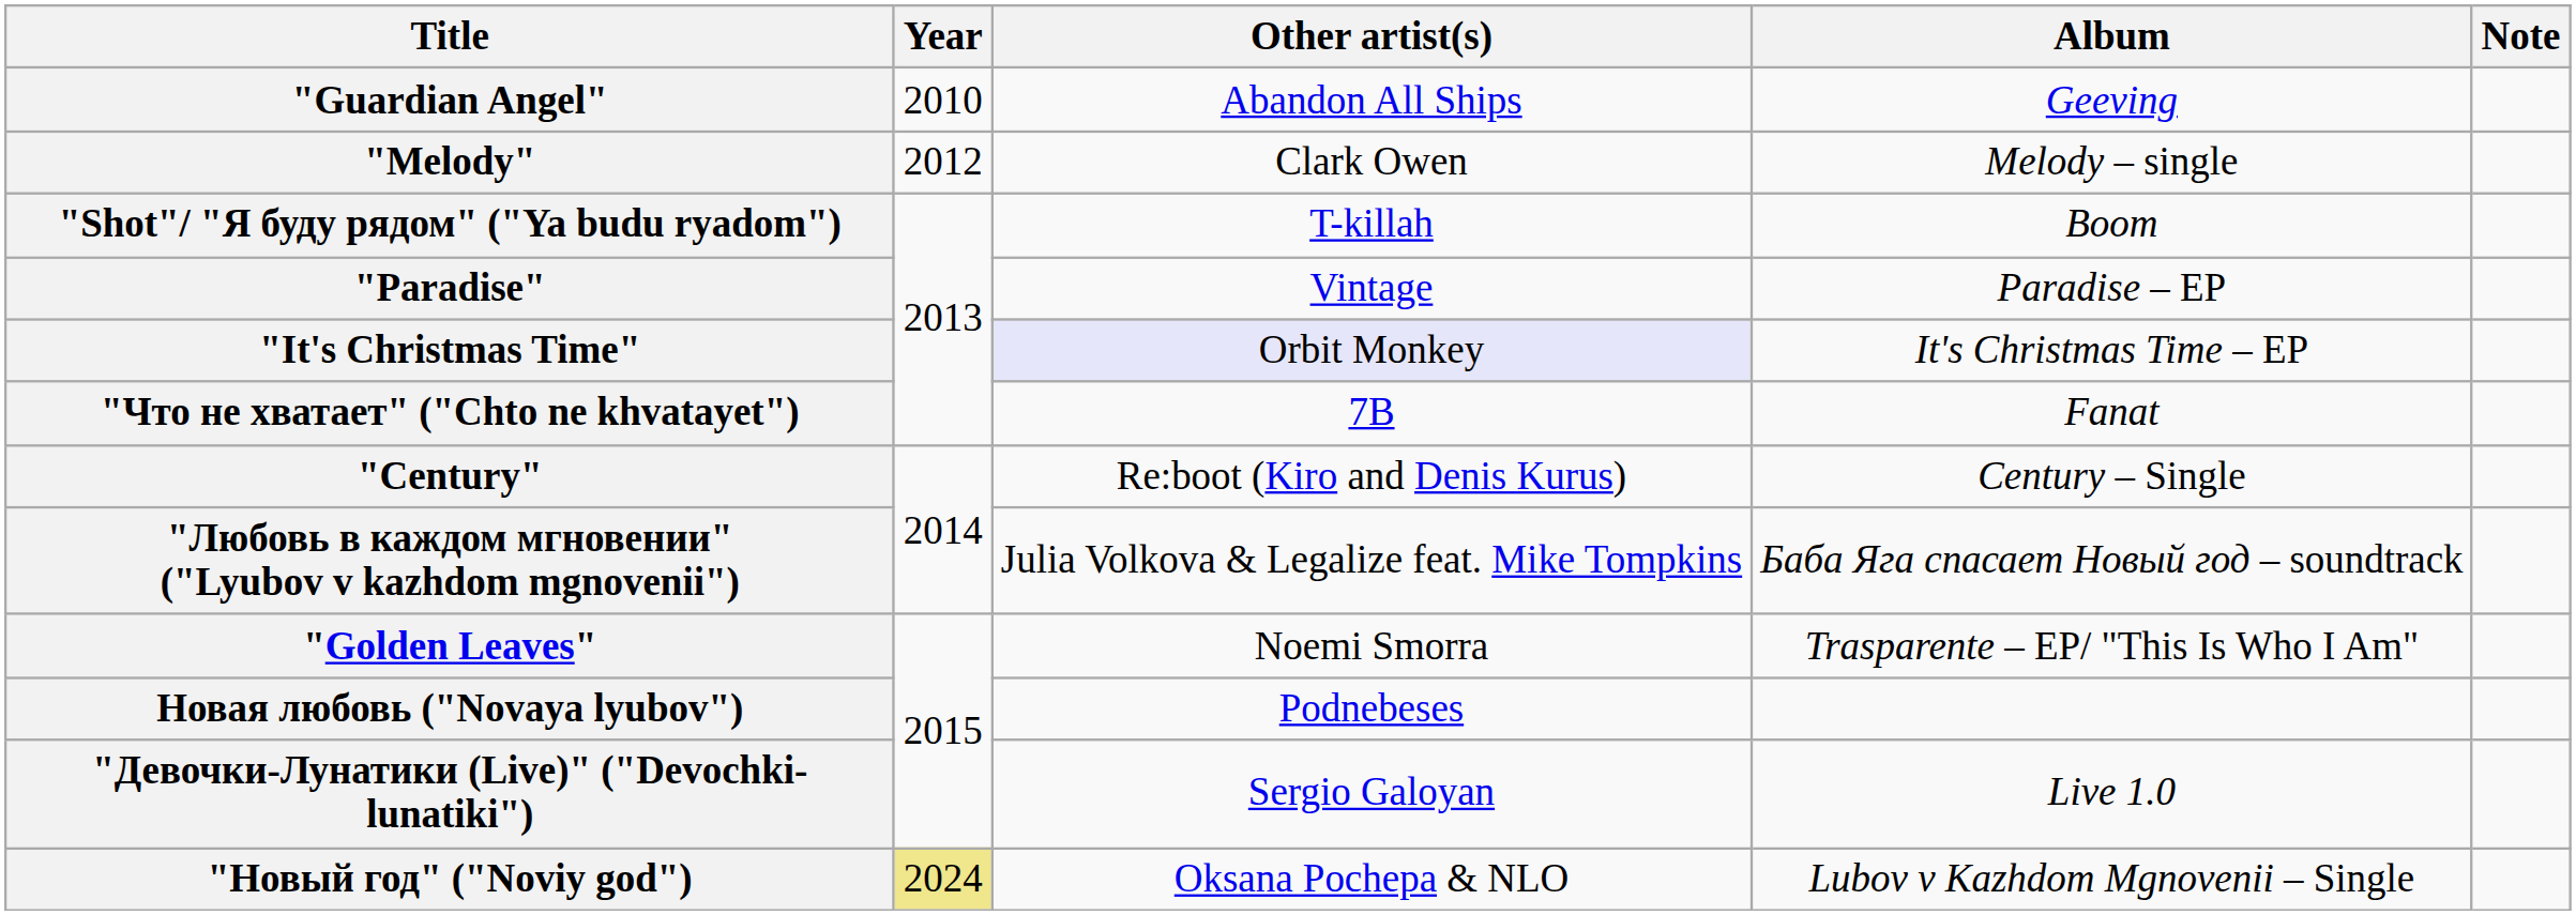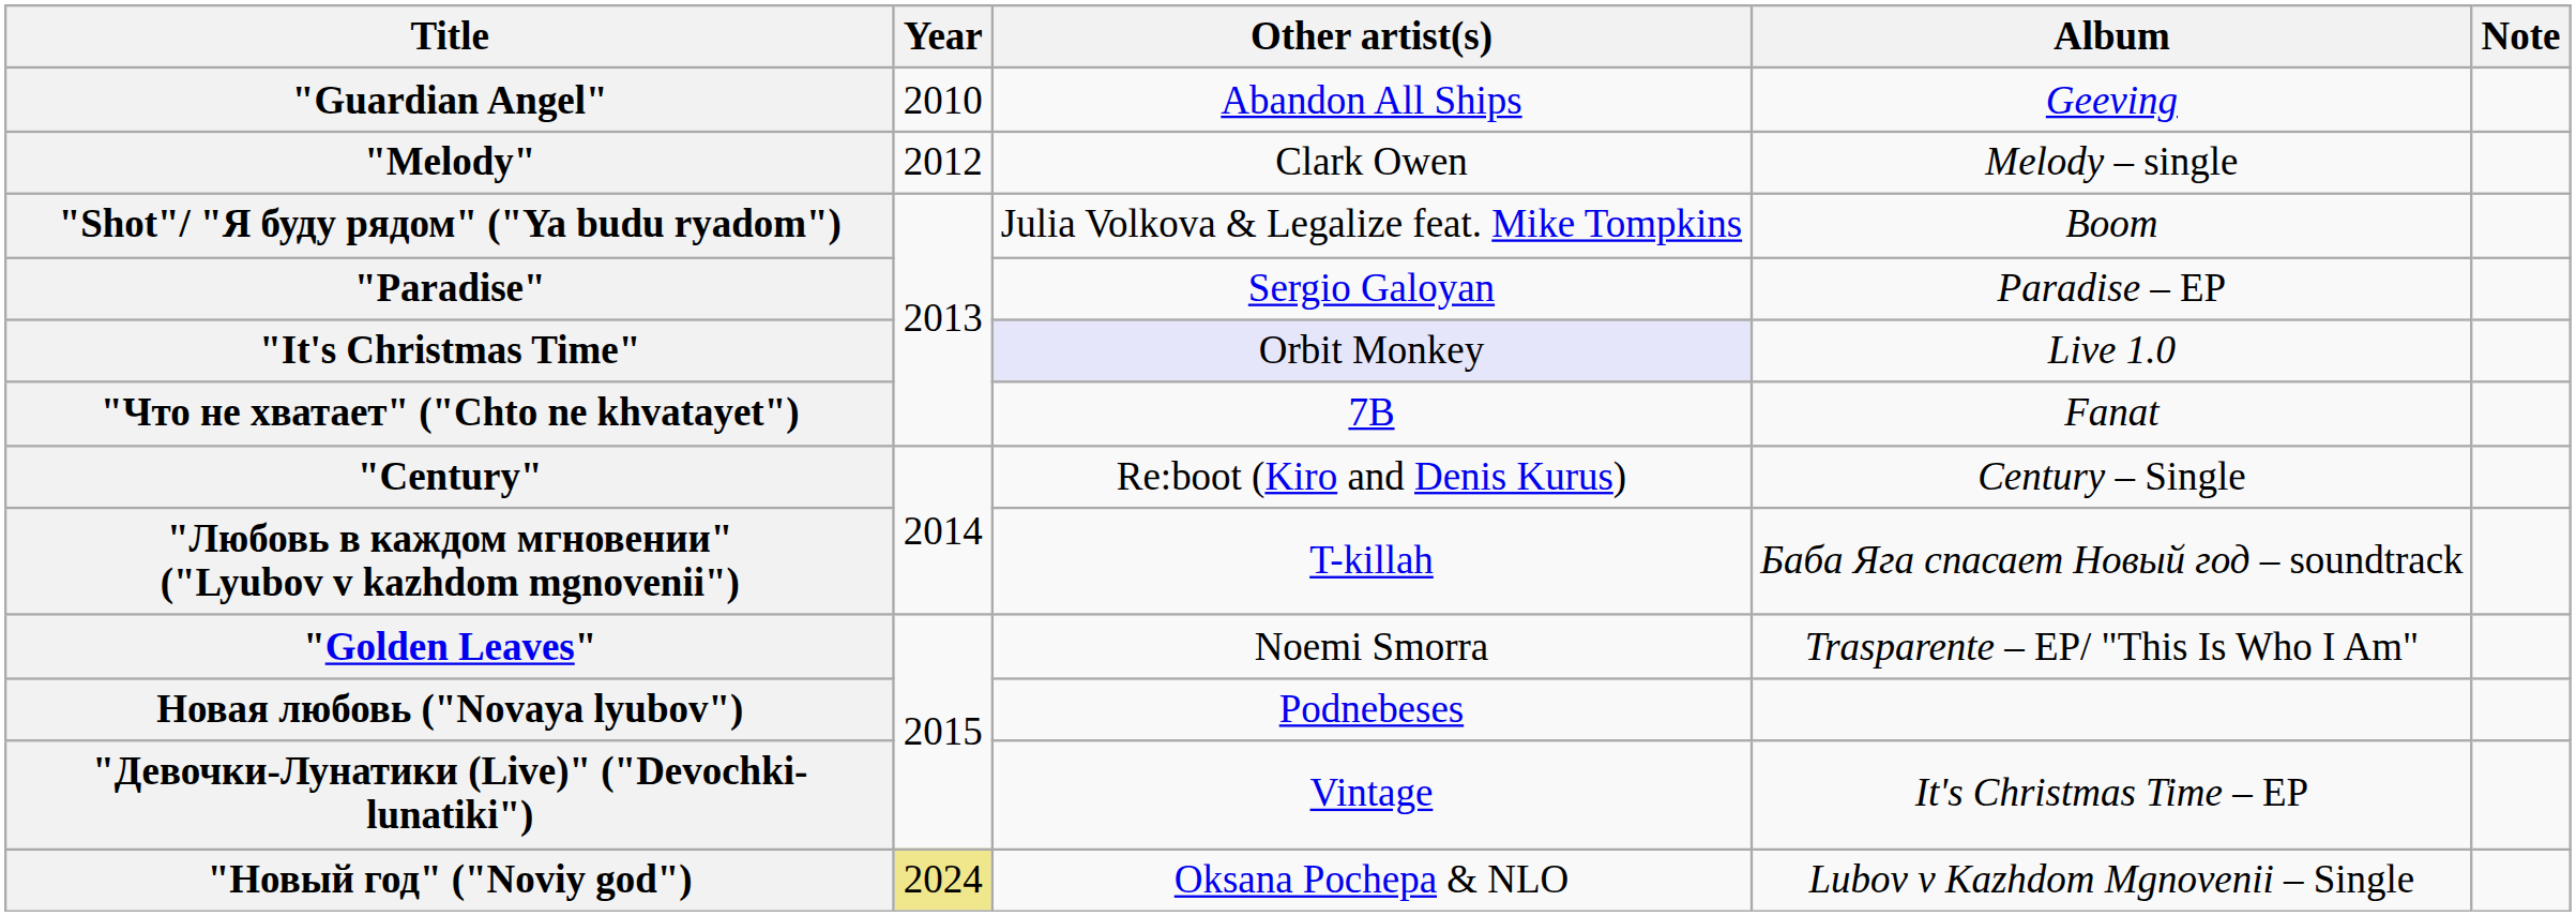 <table class="wikitable plainrowheaders" style="text-align:center;">
 <tr>
 <th scope="col" style="width:22em;">Title</th>
 <th scope="col" style="width:1em;">Year</th>
 <th scope="col">Other artist(s)</th>
 <th scope="col">Album</th>
 <th scope="col">Note</th>
 </tr>
 <tr>
 <th scope="row">"Guardian Angel"</th>
 <td>2010</td>
 <td><a href='#'>Abandon All Ships</a></td>
 <td><em><a href='#'>Geeving</a></em></td>
 <td></td>
 </tr>
 <tr>
 <th scope="row">"Melody"</th>
 <td>2012</td>
 <td>Clark Owen</td>
 <td><em>Melody</em> – single</td>
 <td></td>
 </tr>
 <tr>
 <th scope="row">"Shot"/ "Я буду рядом" ("Ya budu ryadom")</th>
 <td rowspan="4">2013</td>
-<td><a href='#'>T-killah</a></td>
+<td>Julia Volkova & Legalize feat. <a href='#'>Mike Tompkins</a></td>
 <td><em>Boom</em></td>
 <td></td>
 </tr>
 <tr>
 <th scope="row">"Paradise"</th>
-<td><a href='#'>Vintage</a></td>
+<td><a href='#'>Sergio Galoyan</a></td>
 <td><em>Paradise</em> – EP</td>
 <td></td>
 </tr>
 <tr>
 <th scope="row">"It's Christmas Time"</th>
 <td style="background: lavender;">Orbit Monkey</td>
-<td><em>It's Christmas Time</em> – EP</td>
+<td><em>Live 1.0</em></td>
 <td></td>
 </tr>
 <tr>
 <th scope="row">"Что не хватает" ("Chto ne khvatayet")</th>
 <td><a href='#'>7B</a></td>
 <td><em>Fanat</em></td>
 <td></td>
 </tr>
 <tr>
 <th scope="row">"Century"</th>
 <td rowspan="2">2014</td>
 <td>Re:boot (<a href='#'>Kiro</a> and <a href='#'>Denis Kurus</a>)</td>
 <td><em>Century</em> – Single</td>
 <td></td>
 </tr>
 <tr>
 <th scope="row">"Любовь в каждом мгновении"<br>("Lyubov v kazhdom mgnovenii")</th>
-<td>Julia Volkova & Legalize feat. <a href='#'>Mike Tompkins</a></td>
+<td><a href='#'>T-killah</a></td>
 <td><em>Баба Яга спасает Новый год</em> – soundtrack</td>
 <td></td>
 </tr>
 <tr>
 <th scope="row">"<a href='#'>Golden Leaves</a>"</th>
 <td rowspan="3">2015</td>
 <td>Noemi Smorra</td>
 <td><em>Trasparente</em> – EP/ "This Is Who I Am"</td>
 <td></td>
 </tr>
 <tr>
 <th scope="row">Новая любовь ("Novaya lyubov")</th>
 <td><a href='#'>Podnebeses</a></td>
 <td></td>
 <td></td>
 </tr>
 <tr>
 <th scope="row">"Девочки-Лунатики (Live)" ("Devochki-lunatiki")</th>
-<td><a href='#'>Sergio Galoyan</a></td>
-<td><em>Live 1.0</em></td>
+<td><a href='#'>Vintage</a></td>
+<td><em>It's Christmas Time</em> – EP</td>
 <td></td>
 </tr>
 <tr>
 <th scope="row">"Новый год" ("Noviy god")</th>
 <td style="background: khaki;">2024</td>
 <td><a href='#'>Oksana Pochepa</a> & NLO</td>
 <td><em>Lubov v Kazhdom Mgnovenii</em> – Single</td>
 <td></td>
 </tr>
 </table>
